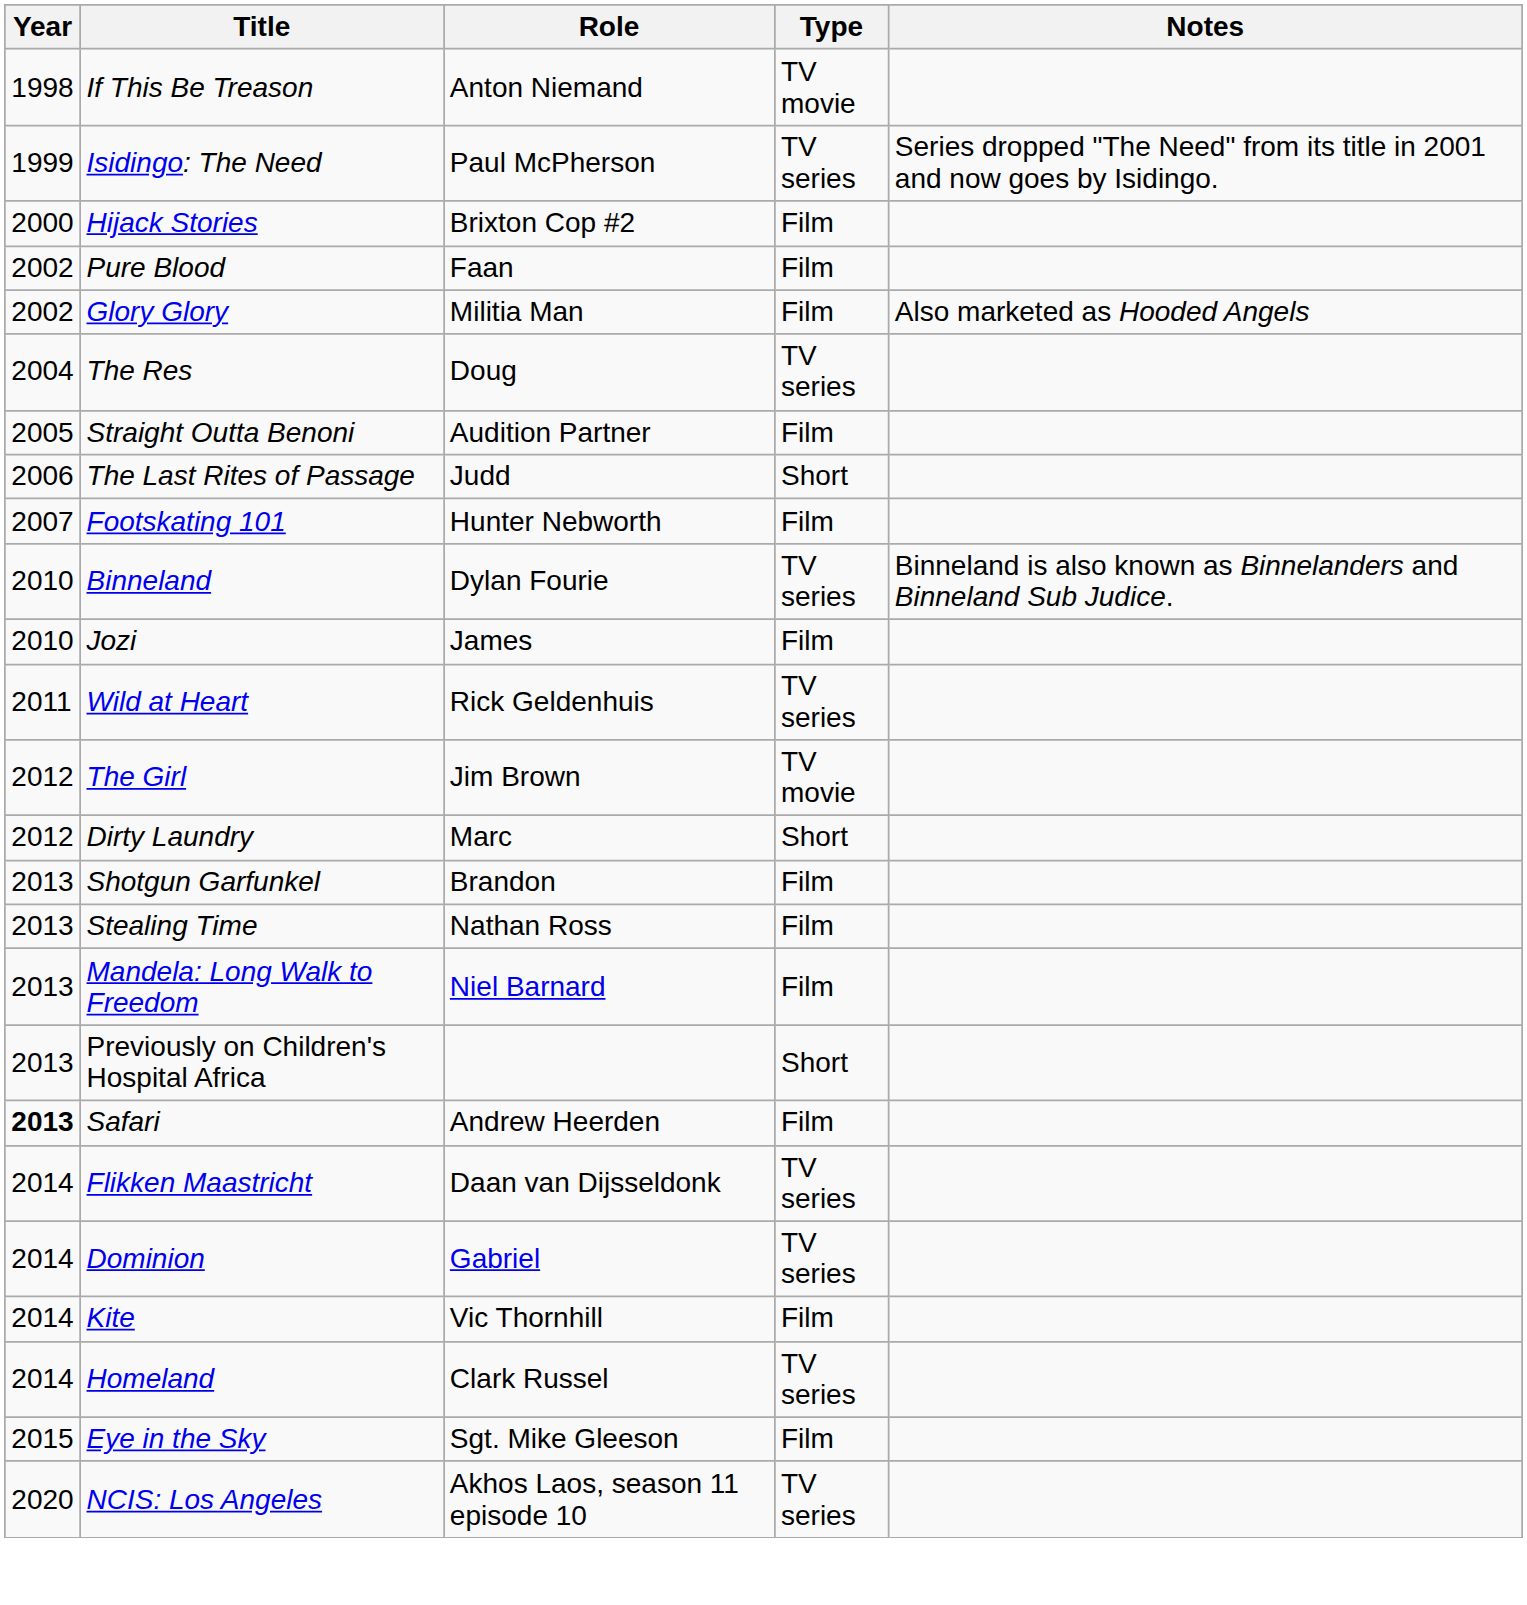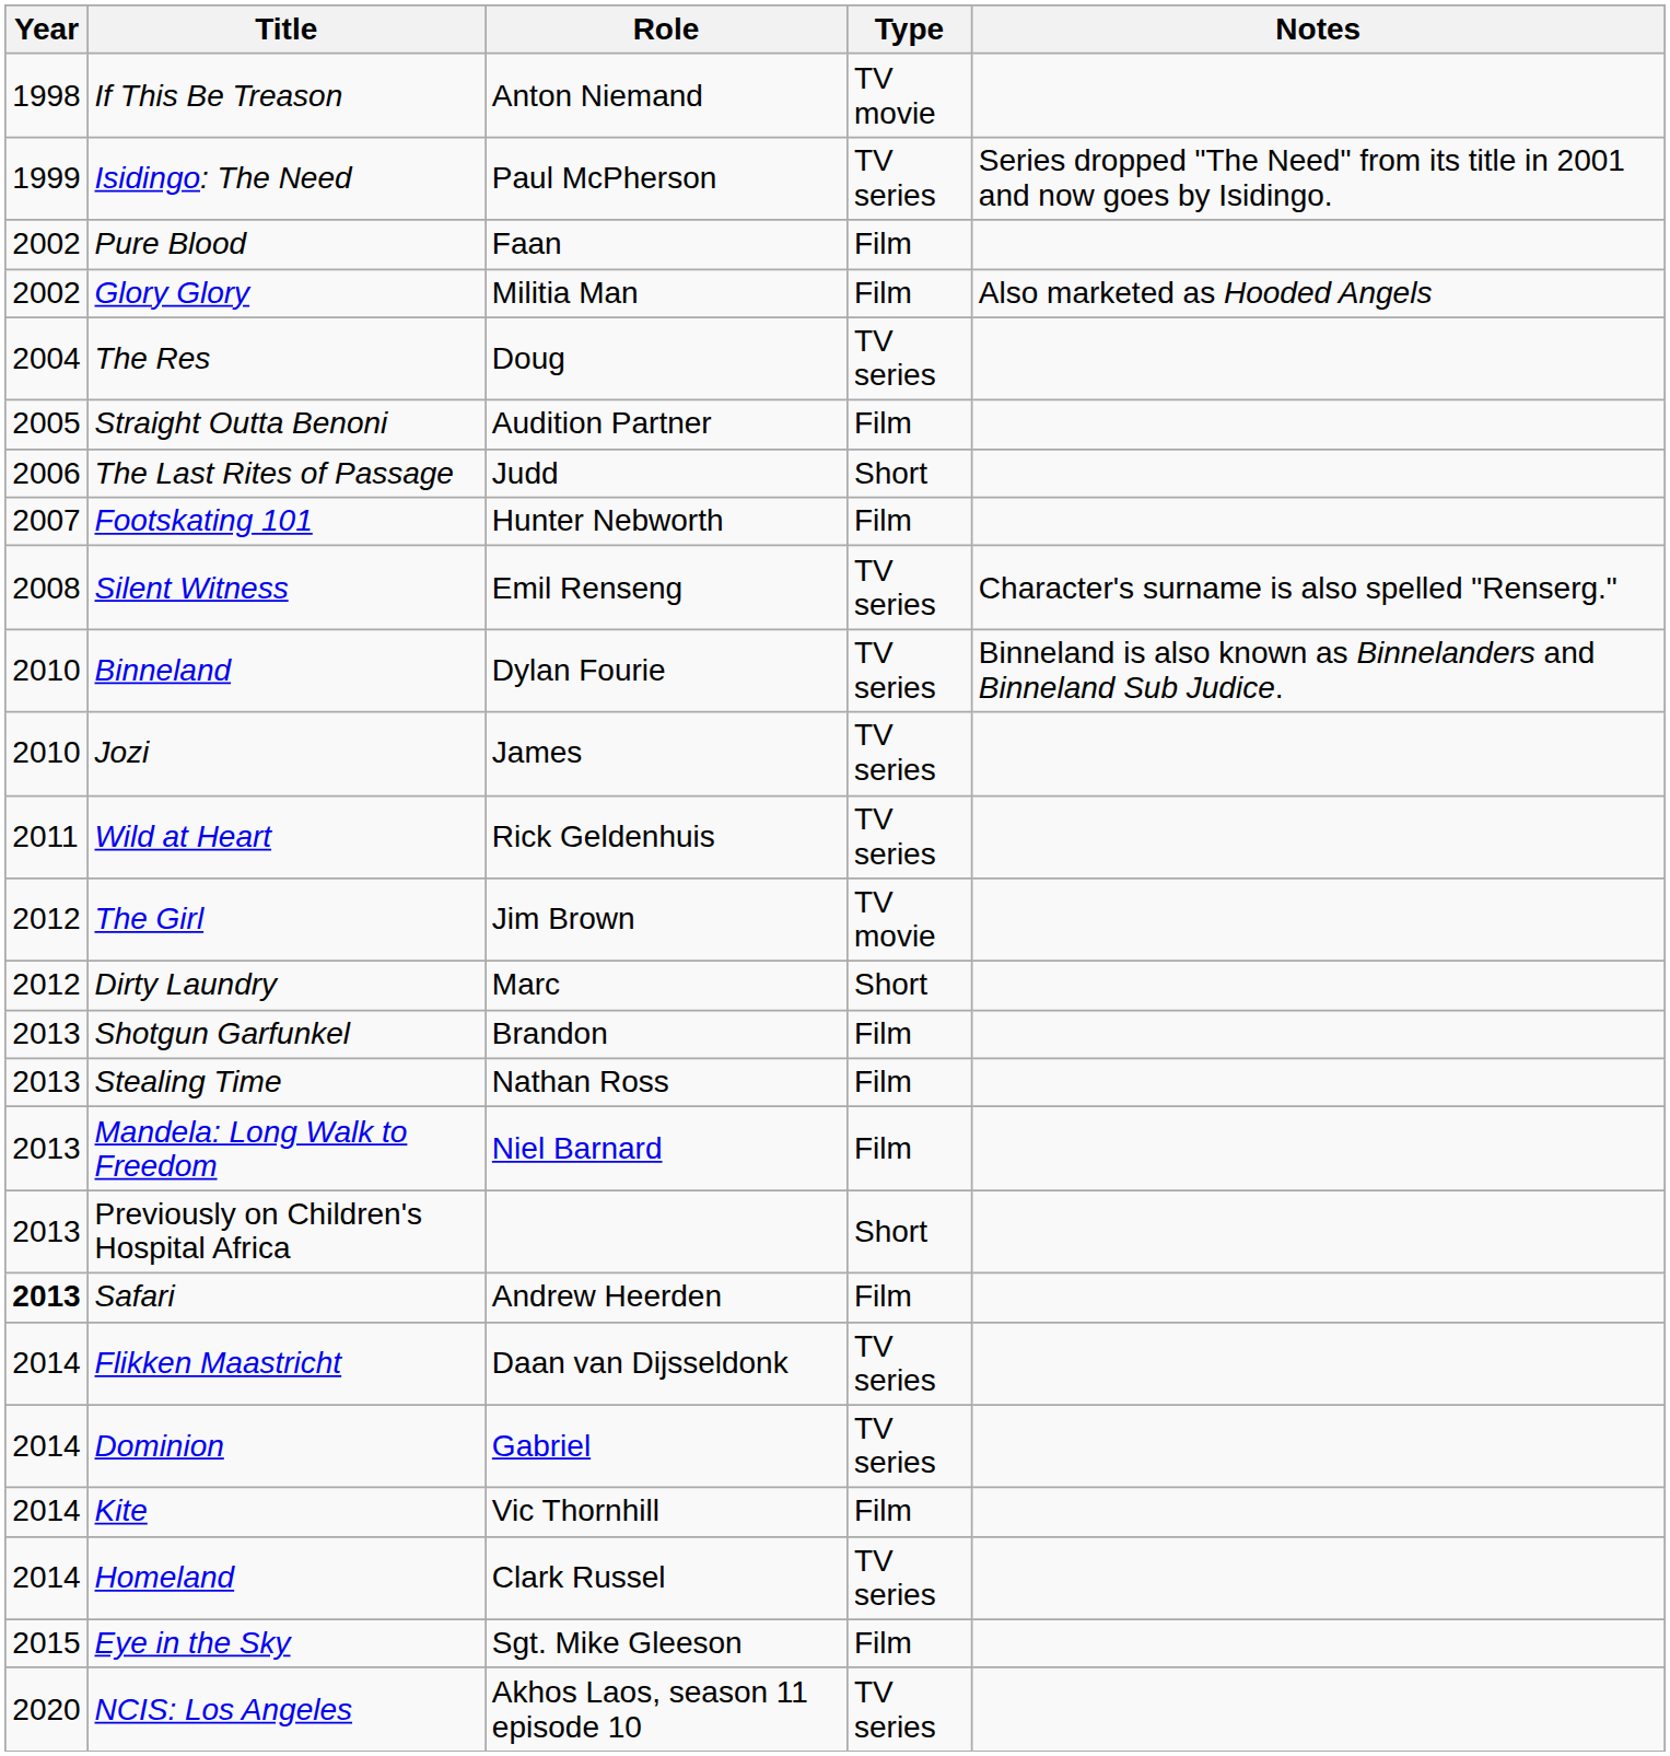 <table class="wikitable">
 <tr>
 <th>Year</th>
 <th>Title</th>
 <th>Role</th>
 <th>Type</th>
 <th>Notes</th>
 </tr>
 <tr>
 <td>1998</td>
 <td><em>If This Be Treason</em></td>
 <td>Anton Niemand</td>
 <td>TV movie</td>
 <td></td>
 </tr>
 <tr>
 <td>1999</td>
 <td><em><a href='#'>Isidingo</a>: The Need</em></td>
 <td>Paul McPherson</td>
 <td>TV series</td>
 <td>Series dropped "The Need" from its title in 2001 and now goes by Isidingo.</td>
-</tr>
-<tr>
-<td>2000</td>
-<td><em><a href='#'>Hijack Stories</a></em></td>
-<td>Brixton Cop #2</td>
-<td>Film</td>
-<td></td>
 </tr>
 <tr>
 <td>2002</td>
 <td><em>Pure Blood</em></td>
 <td>Faan</td>
 <td>Film</td>
 <td></td>
 </tr>
 <tr>
 <td>2002</td>
 <td><em><a href='#'>Glory Glory</a></em></td>
 <td>Militia Man</td>
 <td>Film</td>
 <td>Also marketed as <em>Hooded Angels</em></td>
 </tr>
 <tr>
 <td>2004</td>
 <td><em>The Res</em></td>
 <td>Doug</td>
 <td>TV series</td>
 <td></td>
 </tr>
 <tr>
 <td>2005</td>
 <td><em>Straight Outta Benoni</em></td>
 <td>Audition Partner</td>
 <td>Film</td>
 <td></td>
 </tr>
 <tr>
 <td>2006</td>
 <td><em>The Last Rites of Passage</em></td>
 <td>Judd</td>
 <td>Short</td>
 <td></td>
 </tr>
 <tr>
 <td>2007</td>
 <td><em><a href='#'>Footskating 101</a></em></td>
 <td>Hunter Nebworth</td>
 <td>Film</td>
 <td></td>
 </tr>
 <tr>
+<td>2008</td>
+<td><em><a href='#'>Silent Witness</a></em></td>
+<td>Emil Renseng</td>
+<td>TV series</td>
+<td>Character's surname is also spelled "Renserg."</td>
+</tr>
+<tr>
 <td>2010</td>
 <td><em><a href='#'>Binneland</a></em></td>
 <td>Dylan Fourie</td>
 <td>TV series</td>
 <td>Binneland is also known as <em>Binnelanders</em> and <em>Binneland Sub Judice</em>.</td>
 </tr>
 <tr>
 <td>2010</td>
 <td><em>Jozi</em></td>
 <td>James</td>
-<td>Film</td>
+<td>TV series</td>
 <td></td>
 </tr>
 <tr>
 <td>2011</td>
 <td><em><a href='#'>Wild at Heart</a></em></td>
 <td>Rick Geldenhuis</td>
 <td>TV series</td>
 <td></td>
 </tr>
 <tr>
 <td>2012</td>
 <td><em><a href='#'>The Girl</a></em></td>
 <td>Jim Brown</td>
 <td>TV movie</td>
 <td></td>
 </tr>
 <tr>
 <td>2012</td>
 <td><em>Dirty Laundry</em></td>
 <td>Marc</td>
 <td>Short</td>
 <td></td>
 </tr>
 <tr>
 <td>2013</td>
 <td><em>Shotgun Garfunkel</em></td>
 <td>Brandon</td>
 <td>Film</td>
 <td></td>
 </tr>
 <tr>
 <td>2013</td>
 <td><em>Stealing Time</em></td>
 <td>Nathan Ross</td>
 <td>Film</td>
 <td></td>
 </tr>
 <tr>
 <td>2013</td>
 <td><em><a href='#'>Mandela: Long Walk to Freedom</a></em></td>
 <td><a href='#'>Niel Barnard</a></td>
 <td>Film</td>
 <td></td>
 </tr>
 <tr>
 <td>2013</td>
 <td>Previously on Children's Hospital Africa</td>
 <td></td>
 <td>Short</td>
 <td></td>
 </tr>
 <tr>
 <td><strong>2013</strong></td>
 <td><em>Safari</em></td>
 <td>Andrew Heerden</td>
 <td>Film</td>
 <td></td>
 </tr>
 <tr>
 <td>2014</td>
 <td><em><a href='#'>Flikken Maastricht</a></em></td>
 <td>Daan van Dijsseldonk</td>
 <td>TV series</td>
 <td></td>
 </tr>
 <tr>
 <td>2014</td>
 <td><em><a href='#'>Dominion</a></em></td>
 <td><a href='#'>Gabriel</a></td>
 <td>TV series</td>
 <td></td>
 </tr>
 <tr>
 <td>2014</td>
 <td><em><a href='#'>Kite</a></em></td>
 <td>Vic Thornhill</td>
 <td>Film</td>
 <td></td>
 </tr>
 <tr>
 <td>2014</td>
 <td><em><a href='#'>Homeland</a></em></td>
 <td>Clark Russel</td>
 <td>TV series</td>
 <td></td>
 </tr>
 <tr>
 <td>2015</td>
 <td><em><a href='#'>Eye in the Sky</a></em></td>
 <td>Sgt. Mike Gleeson</td>
 <td>Film</td>
 </tr>
 <tr>
 <td>2020</td>
 <td><em><a href='#'>NCIS: Los Angeles</a></em></td>
 <td>Akhos Laos, season 11 episode 10</td>
 <td>TV series</td>
 <td></td>
 </tr>
 </table>
